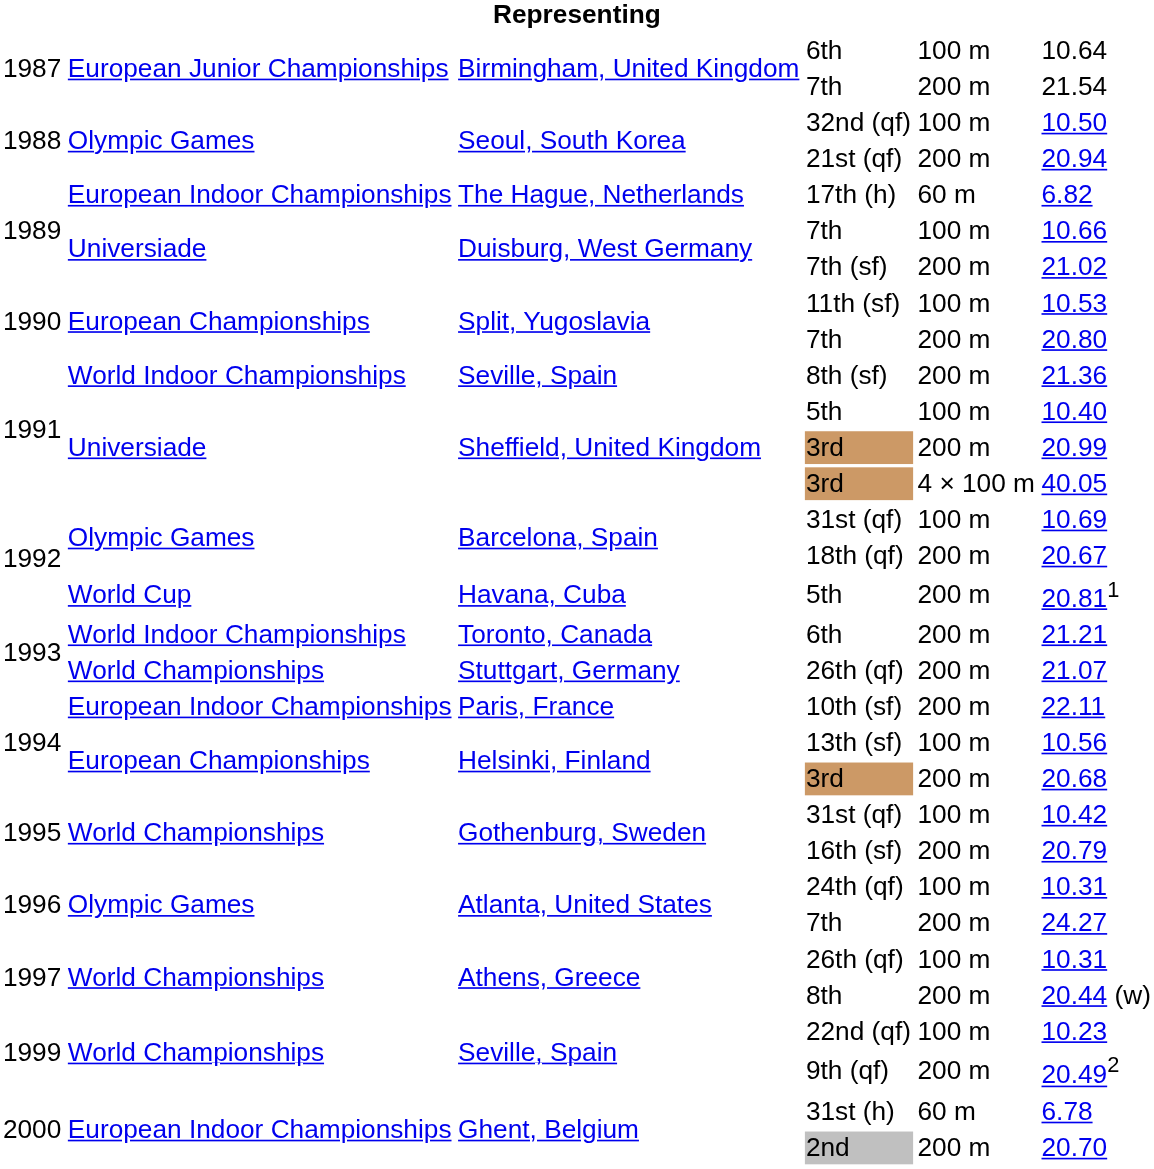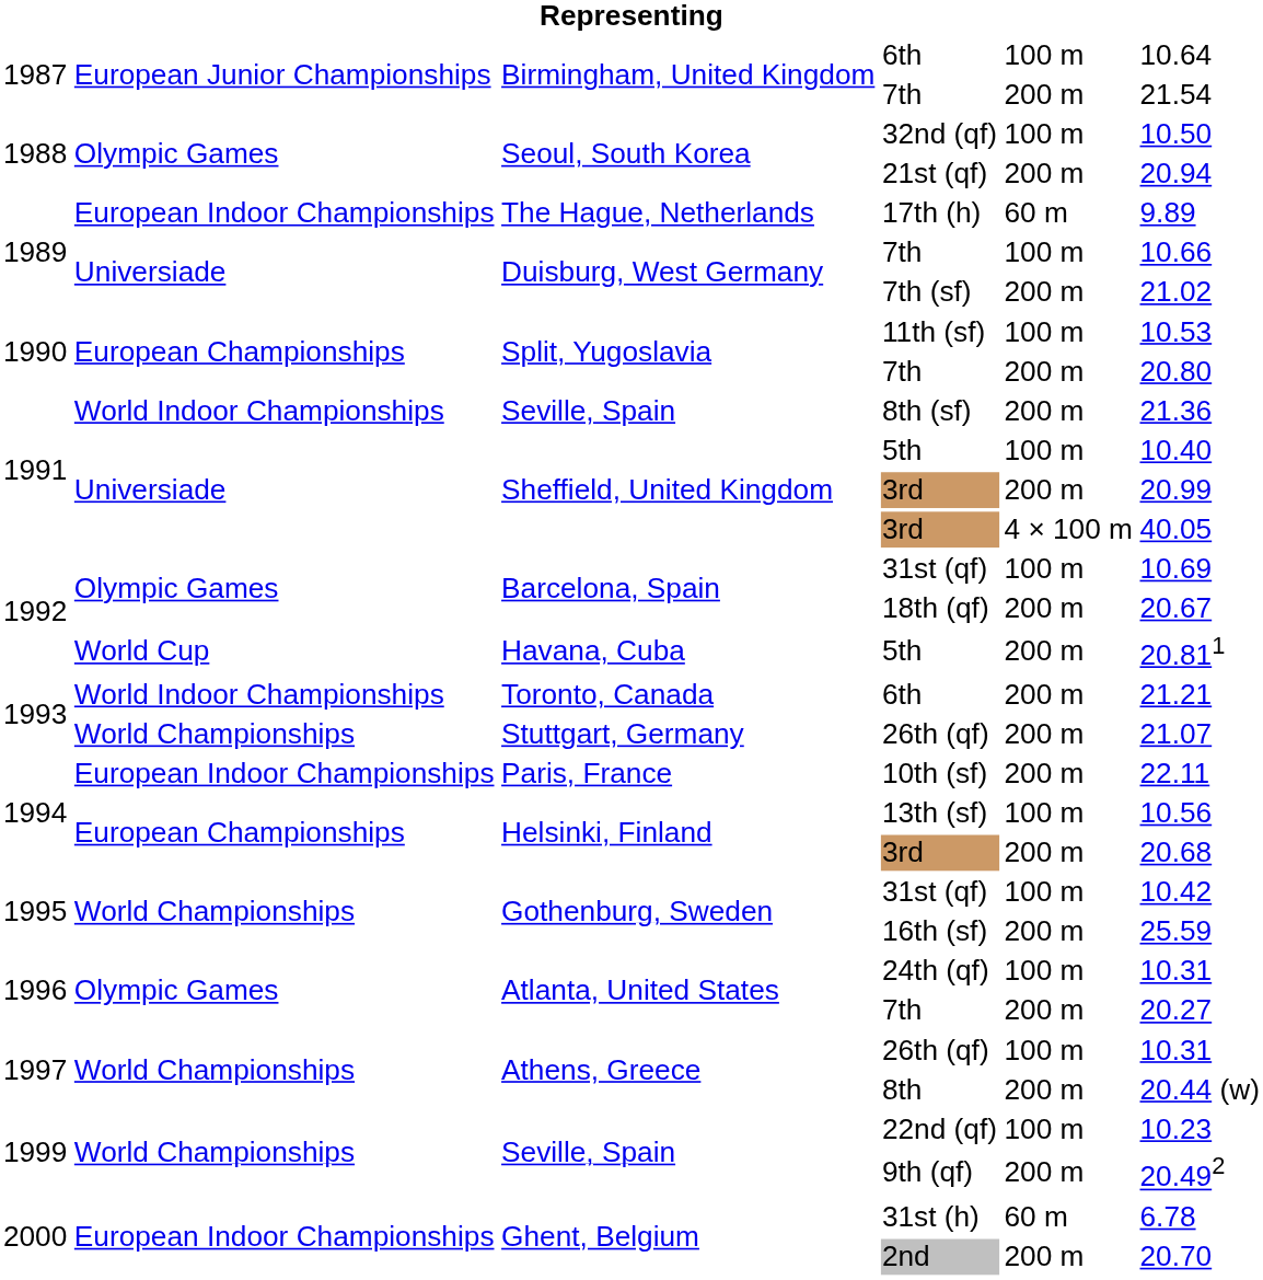 <table>
 <tr>
 <th colspan="6">Representing </th>
 </tr>
 <tr>
 <td rowspan=2>1987</td>
 <td rowspan=2><a href='#'>European Junior Championships</a></td>
 <td rowspan=2><a href='#'>Birmingham, United Kingdom</a></td>
 <td>6th</td>
 <td>100 m</td>
 <td>10.64</td>
 </tr>
 <tr>
 <td>7th</td>
 <td>200 m</td>
 <td>21.54</td>
 </tr>
 <tr>
 <td rowspan=2>1988</td>
 <td rowspan=2><a href='#'>Olympic Games</a></td>
 <td rowspan=2><a href='#'>Seoul, South Korea</a></td>
 <td>32nd (qf)</td>
 <td>100 m</td>
 <td><a href='#'>10.50</a></td>
 </tr>
 <tr>
 <td>21st (qf)</td>
 <td>200 m</td>
 <td><a href='#'>20.94</a></td>
 </tr>
 <tr>
 <td rowspan=3>1989</td>
 <td><a href='#'>European Indoor Championships</a></td>
 <td><a href='#'>The Hague, Netherlands</a></td>
 <td>17th (h)</td>
 <td>60 m</td>
-<td><a href='#'>6.82</a></td>
+<td><a href='#'>9.89</a></td>
 </tr>
 <tr>
 <td rowspan=2><a href='#'>Universiade</a></td>
 <td rowspan=2><a href='#'>Duisburg, West Germany</a></td>
 <td>7th</td>
 <td>100 m</td>
 <td><a href='#'>10.66</a></td>
 </tr>
 <tr>
 <td>7th (sf)</td>
 <td>200 m</td>
 <td><a href='#'>21.02</a></td>
 </tr>
 <tr>
 <td rowspan=2>1990</td>
 <td rowspan=2><a href='#'>European Championships</a></td>
 <td rowspan=2><a href='#'>Split, Yugoslavia</a></td>
 <td>11th (sf)</td>
 <td>100 m</td>
 <td><a href='#'>10.53</a></td>
 </tr>
 <tr>
 <td>7th</td>
 <td>200 m</td>
 <td><a href='#'>20.80</a></td>
 </tr>
 <tr>
 <td rowspan=4>1991</td>
 <td><a href='#'>World Indoor Championships</a></td>
 <td><a href='#'>Seville, Spain</a></td>
 <td>8th (sf)</td>
 <td>200 m</td>
 <td><a href='#'>21.36</a></td>
 </tr>
 <tr>
 <td rowspan=3><a href='#'>Universiade</a></td>
 <td rowspan=3><a href='#'>Sheffield, United Kingdom</a></td>
 <td>5th</td>
 <td>100 m</td>
 <td><a href='#'>10.40</a></td>
 </tr>
 <tr>
 <td bgcolor=cc9966>3rd</td>
 <td>200 m</td>
 <td><a href='#'>20.99</a></td>
 </tr>
 <tr>
 <td bgcolor=cc9966>3rd</td>
 <td>4 × 100 m</td>
 <td><a href='#'>40.05</a></td>
 </tr>
 <tr>
 <td rowspan=3>1992</td>
 <td rowspan=2><a href='#'>Olympic Games</a></td>
 <td rowspan=2><a href='#'>Barcelona, Spain</a></td>
 <td>31st (qf)</td>
 <td>100 m</td>
 <td><a href='#'>10.69</a></td>
 </tr>
 <tr>
 <td>18th (qf)</td>
 <td>200 m</td>
 <td><a href='#'>20.67</a></td>
 </tr>
 <tr>
 <td><a href='#'>World Cup</a></td>
 <td><a href='#'>Havana, Cuba</a></td>
 <td>5th</td>
 <td>200 m</td>
 <td><a href='#'>20.81</a><sup>1</sup></td>
 </tr>
 <tr>
 <td rowspan=2>1993</td>
 <td><a href='#'>World Indoor Championships</a></td>
 <td><a href='#'>Toronto, Canada</a></td>
 <td>6th</td>
 <td>200 m</td>
 <td><a href='#'>21.21</a></td>
 </tr>
 <tr>
 <td><a href='#'>World Championships</a></td>
 <td><a href='#'>Stuttgart, Germany</a></td>
 <td>26th (qf)</td>
 <td>200 m</td>
 <td><a href='#'>21.07</a></td>
 </tr>
 <tr>
 <td rowspan=3>1994</td>
 <td><a href='#'>European Indoor Championships</a></td>
 <td><a href='#'>Paris, France</a></td>
 <td>10th (sf)</td>
 <td>200 m</td>
 <td><a href='#'>22.11</a></td>
 </tr>
 <tr>
 <td rowspan=2><a href='#'>European Championships</a></td>
 <td rowspan=2><a href='#'>Helsinki, Finland</a></td>
 <td>13th (sf)</td>
 <td>100 m</td>
 <td><a href='#'>10.56</a></td>
 </tr>
 <tr>
 <td bgcolor=cc9966>3rd</td>
 <td>200 m</td>
 <td><a href='#'>20.68</a></td>
 </tr>
 <tr>
 <td rowspan=2>1995</td>
 <td rowspan=2><a href='#'>World Championships</a></td>
 <td rowspan=2><a href='#'>Gothenburg, Sweden</a></td>
 <td>31st (qf)</td>
 <td>100 m</td>
 <td><a href='#'>10.42</a></td>
 </tr>
 <tr>
 <td>16th (sf)</td>
 <td>200 m</td>
-<td><a href='#'>20.79</a></td>
+<td><a href='#'>25.59</a></td>
 </tr>
 <tr>
 <td rowspan=2>1996</td>
 <td rowspan=2><a href='#'>Olympic Games</a></td>
 <td rowspan=2><a href='#'>Atlanta, United States</a></td>
 <td>24th (qf)</td>
 <td>100 m</td>
 <td><a href='#'>10.31</a></td>
 </tr>
 <tr>
 <td>7th</td>
 <td>200 m</td>
-<td><a href='#'>24.27</a></td>
+<td><a href='#'>20.27</a></td>
 </tr>
 <tr>
 <td rowspan=2>1997</td>
 <td rowspan=2><a href='#'>World Championships</a></td>
 <td rowspan=2><a href='#'>Athens, Greece</a></td>
 <td>26th (qf)</td>
 <td>100 m</td>
 <td><a href='#'>10.31</a></td>
 </tr>
 <tr>
 <td>8th</td>
 <td>200 m</td>
 <td><a href='#'>20.44</a> (w)</td>
 </tr>
 <tr>
 <td rowspan=2>1999</td>
 <td rowspan=2><a href='#'>World Championships</a></td>
 <td rowspan=2><a href='#'>Seville, Spain</a></td>
 <td>22nd (qf)</td>
 <td>100 m</td>
 <td><a href='#'>10.23</a></td>
 </tr>
 <tr>
 <td>9th (qf)</td>
 <td>200 m</td>
 <td><a href='#'>20.49</a><sup>2</sup></td>
 </tr>
 <tr>
 <td rowspan=2>2000</td>
 <td rowspan=2><a href='#'>European Indoor Championships</a></td>
 <td rowspan=2><a href='#'>Ghent, Belgium</a></td>
 <td>31st (h)</td>
 <td>60 m</td>
 <td><a href='#'>6.78</a></td>
 </tr>
 <tr>
 <td bgcolor=silver>2nd</td>
 <td>200 m</td>
 <td><a href='#'>20.70</a></td>
 </tr>
 </table>
